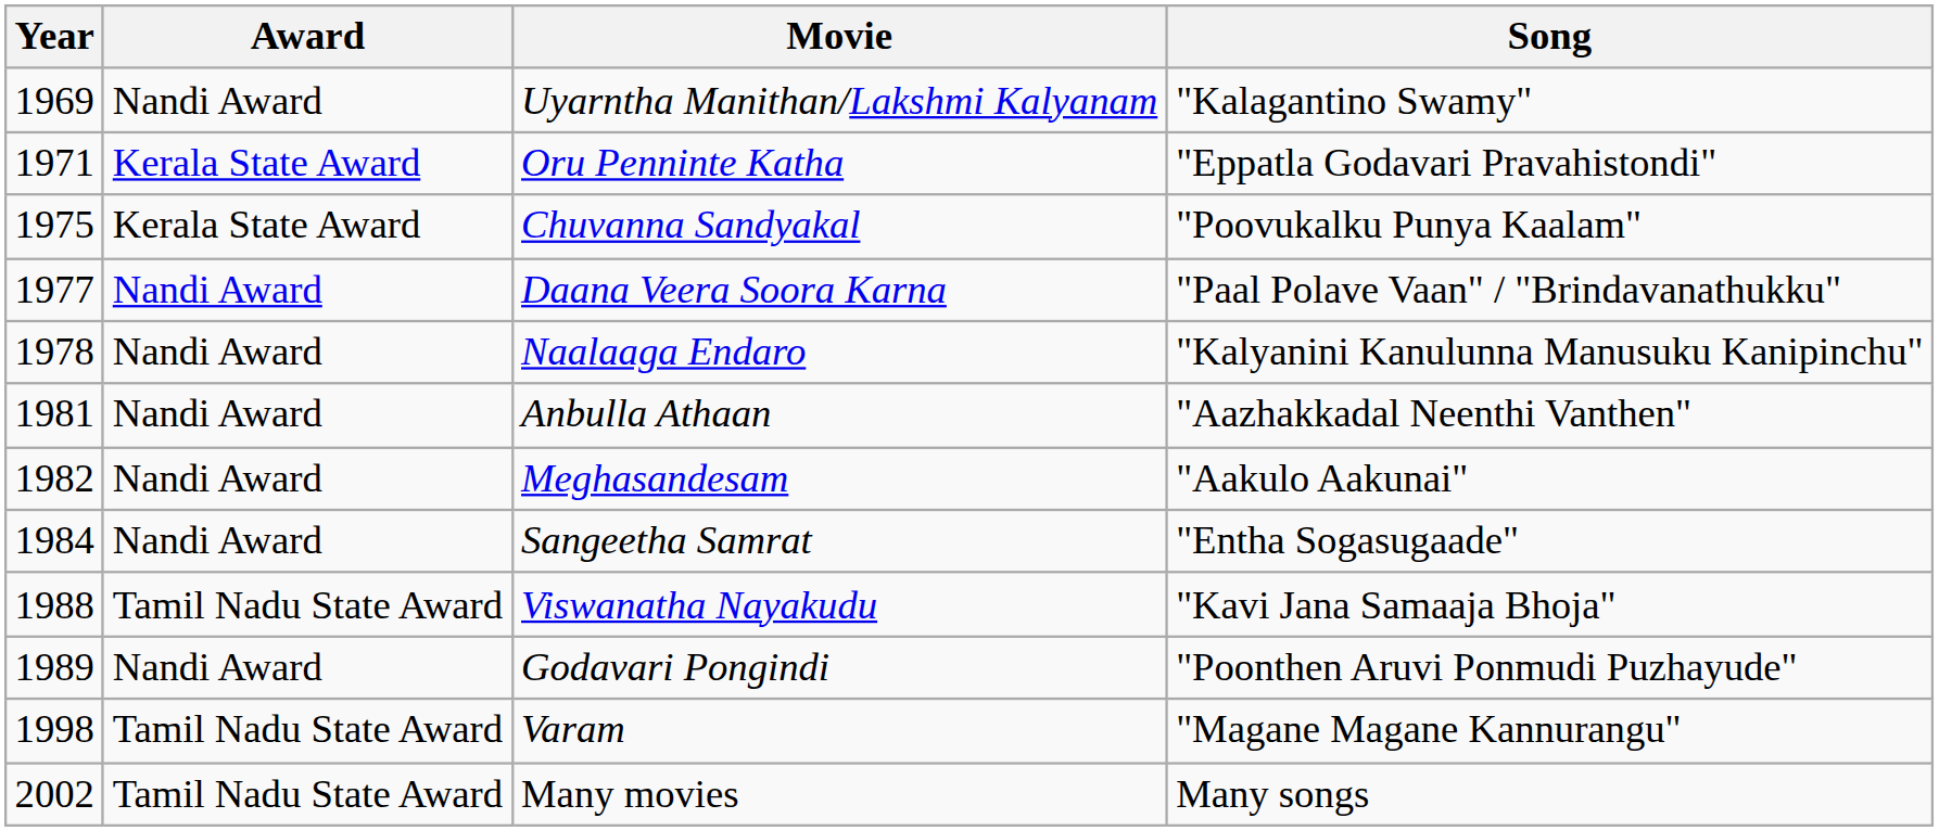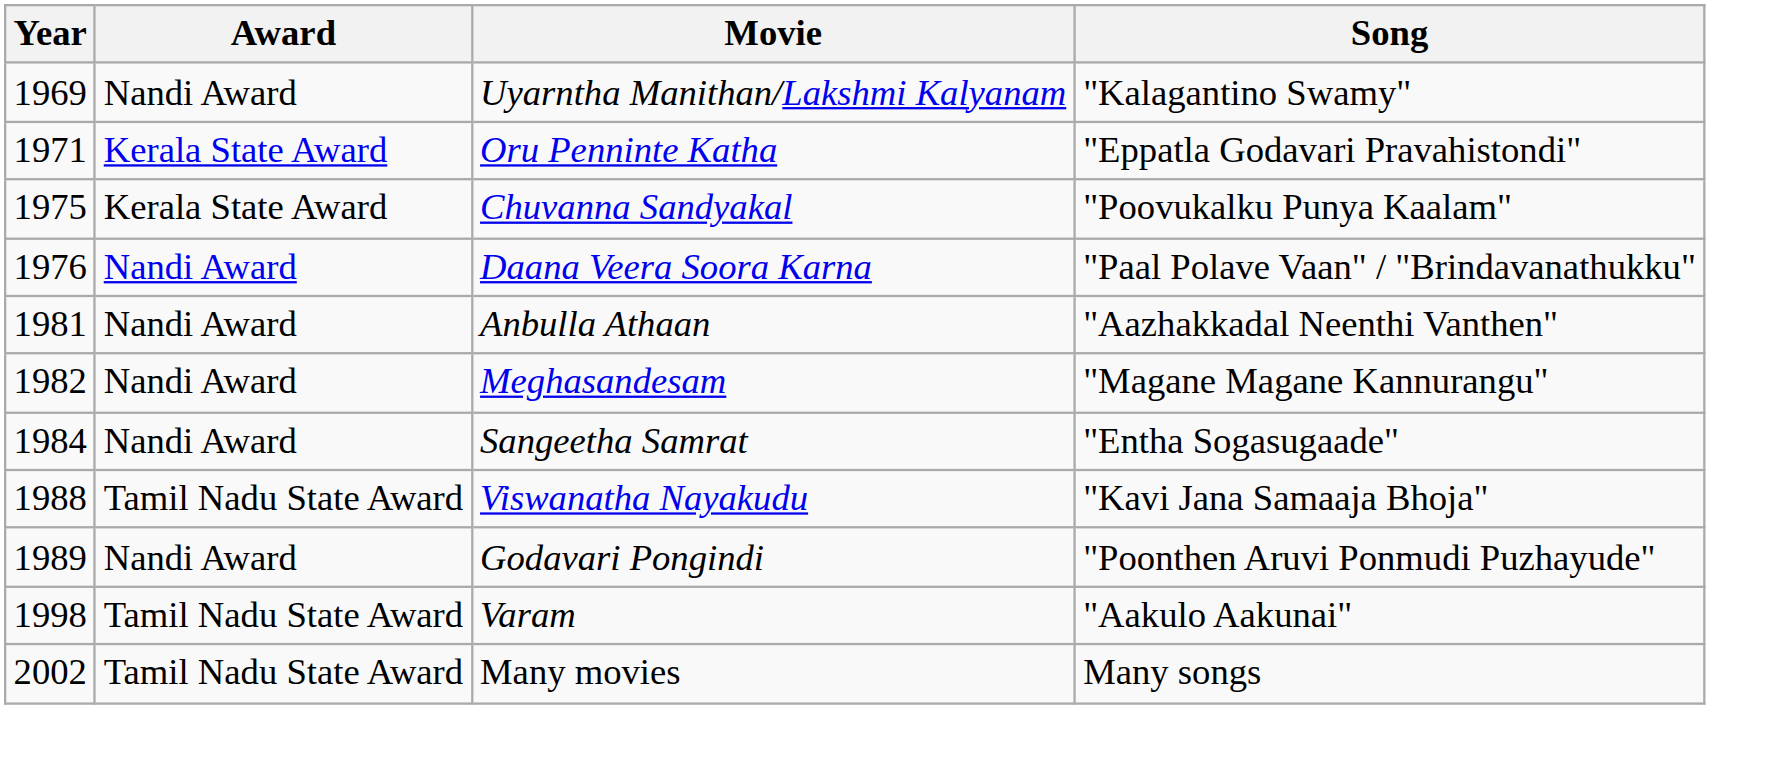 <table class="wikitable sortable">
 <tr>
 <th>Year</th>
 <th>Award</th>
 <th>Movie</th>
 <th>Song</th>
 </tr>
 <tr>
 <td>1969</td>
 <td>Nandi Award</td>
 <td><em>Uyarntha Manithan/<a href='#'>Lakshmi Kalyanam</a></em></td>
 <td>"Kalagantino Swamy"</td>
 </tr>
 <tr>
 <td>1971</td>
 <td><a href='#'>Kerala State Award</a></td>
 <td><em><a href='#'>Oru Penninte Katha</a></em></td>
 <td>"Eppatla Godavari Pravahistondi"</td>
 </tr>
 <tr>
 <td>1975</td>
 <td>Kerala State Award</td>
 <td><em><a href='#'>Chuvanna Sandyakal</a></em></td>
 <td>"Poovukalku Punya Kaalam"</td>
 </tr>
 <tr>
-<td>1977</td>
+<td>1976</td>
 <td><a href='#'>Nandi Award</a></td>
 <td><em><a href='#'>Daana Veera Soora Karna</a></em></td>
 <td>"Paal Polave Vaan" /  "Brindavanathukku"</td>
-</tr>
-<tr>
-<td>1978</td>
-<td>Nandi Award</td>
-<td><em><a href='#'>Naalaaga Endaro</a></em></td>
-<td>"Kalyanini Kanulunna Manusuku Kanipinchu"</td>
 </tr>
 <tr>
 <td>1981</td>
 <td>Nandi Award</td>
 <td><em>Anbulla Athaan</em></td>
 <td>"Aazhakkadal Neenthi Vanthen"</td>
 </tr>
 <tr>
 <td>1982</td>
 <td>Nandi Award</td>
 <td><em><a href='#'>Meghasandesam</a></em></td>
-<td>"Aakulo Aakunai"</td>
+<td>"Magane Magane Kannurangu"</td>
 </tr>
 <tr>
 <td>1984</td>
 <td>Nandi Award</td>
 <td><em>Sangeetha Samrat</em></td>
 <td>"Entha Sogasugaade"</td>
 </tr>
 <tr>
 <td>1988</td>
 <td>Tamil Nadu State Award</td>
 <td><em><a href='#'>Viswanatha Nayakudu</a></em></td>
 <td>"Kavi Jana Samaaja Bhoja"</td>
 </tr>
 <tr>
 <td>1989</td>
 <td>Nandi Award</td>
 <td><em>Godavari Pongindi</em></td>
 <td>"Poonthen Aruvi Ponmudi Puzhayude"</td>
 </tr>
 <tr>
 <td>1998</td>
 <td>Tamil Nadu State Award</td>
 <td><em>Varam</em></td>
-<td>"Magane Magane Kannurangu"</td>
+<td>"Aakulo Aakunai"</td>
 </tr>
 <tr>
 <td>2002</td>
 <td>Tamil Nadu State Award</td>
 <td>Many movies</td>
 <td>Many songs</td>
 </tr>
 </table>
